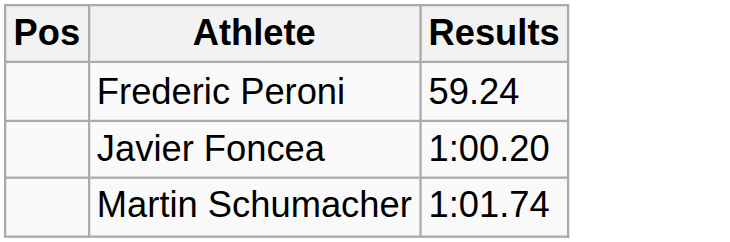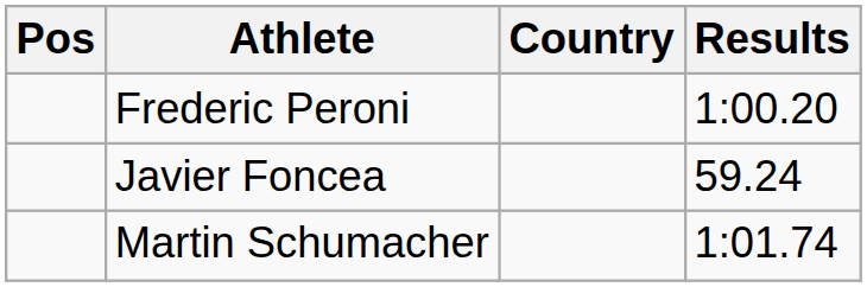 <table class="wikitable wikble">
 <tr>
 <th>Pos</th>
 <th>Athlete</th>
+<th>Country</th>
 <th>Results</th>
 </tr>
 <tr>
 <td align="center"></td>
 <td>Frederic Peroni</td>
+<td></td>
+<td>1:00.20</td>
+</tr>
+<tr>
+<td align="center"></td>
+<td>Javier Foncea</td>
+<td></td>
 <td>59.24</td>
 </tr>
 <tr>
 <td align="center"></td>
-<td>Javier Foncea</td>
-<td>1:00.20</td>
-</tr>
-<tr>
-<td align="center"></td>
 <td>Martin Schumacher</td>
+<td></td>
 <td>1:01.74</td>
 </tr>
 </table>
